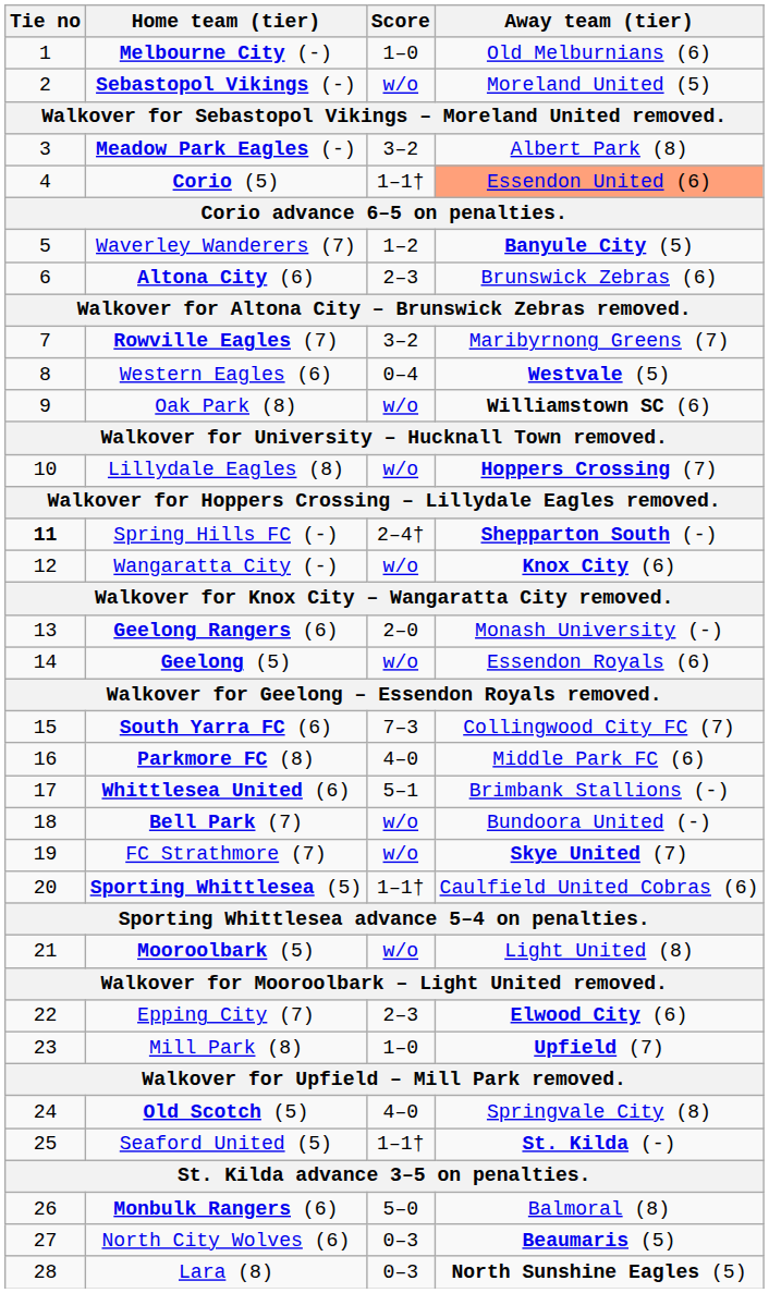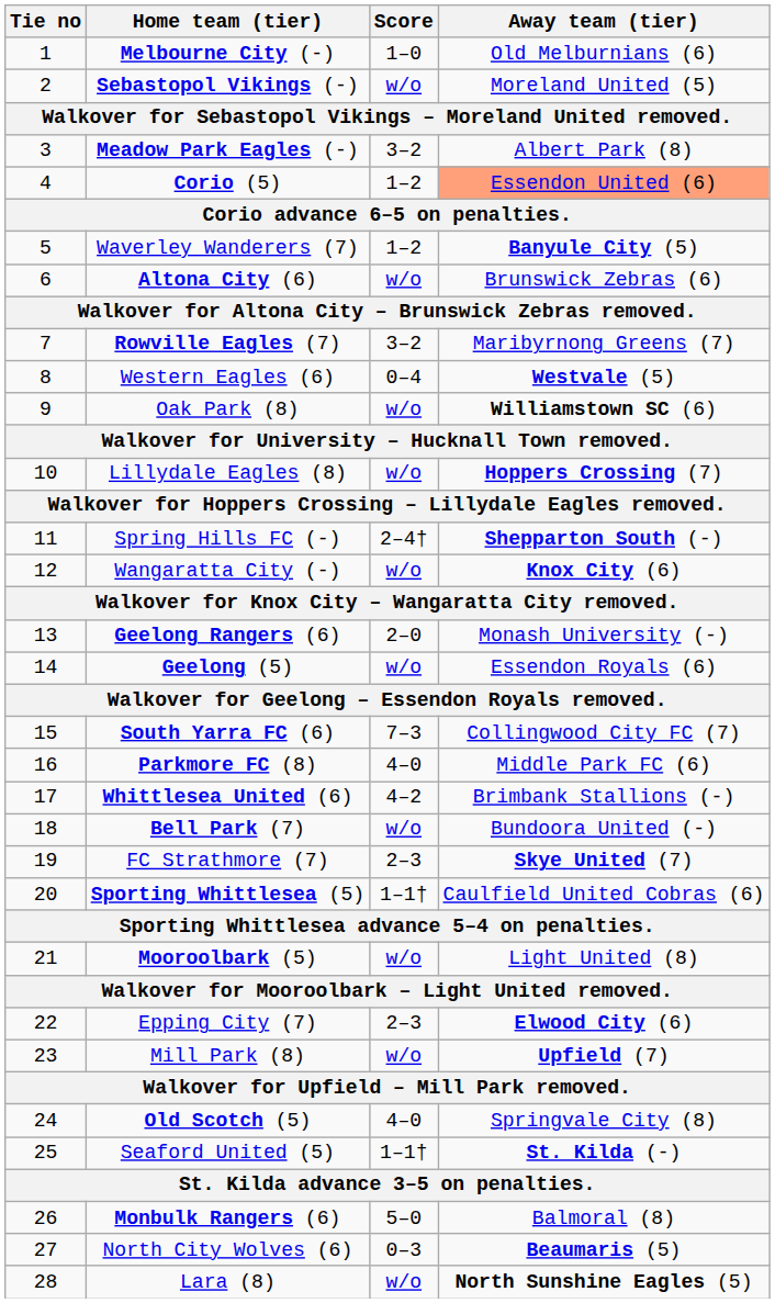 <table class="wikitable" style="text-align:center">
 <tr>
 <th>Tie no</th>
 <th>Home team (tier)</th>
 <th>Score</th>
 <th>Away team (tier)</th>
 </tr>
 <tr>
 <td>1</td>
 <td><strong><a href='#'>Melbourne City</a></strong> (-)</td>
 <td>1–0</td>
 <td><a href='#'>Old Melburnians</a> (6)</td>
 </tr>
 <tr>
 <td>2</td>
 <td><strong><a href='#'>Sebastopol Vikings</a></strong> (-)</td>
 <td><a href='#'>w/o</a></td>
 <td><a href='#'>Moreland United</a> (5)</td>
 </tr>
 <tr>
 <th colspan=4>Walkover for Sebastopol Vikings – Moreland United removed.</th>
 </tr>
 <tr>
 <td>3</td>
 <td><strong><a href='#'>Meadow Park Eagles</a></strong> (-)</td>
 <td>3–2</td>
 <td><a href='#'>Albert Park</a> (8)</td>
 </tr>
 <tr>
 <td>4</td>
 <td><strong><a href='#'>Corio</a></strong> (5)</td>
-<td>1–1†</td>
+<td>1–2</td>
 <td style="background: lightsalmon;"><a href='#'>Essendon United</a> (6)</td>
 </tr>
 <tr>
 <th colspan=4>Corio advance 6–5 on penalties.</th>
 </tr>
 <tr>
 <td>5</td>
 <td><a href='#'>Waverley Wanderers</a> (7)</td>
 <td>1–2</td>
 <td><strong><a href='#'>Banyule City</a></strong> (5)</td>
 </tr>
 <tr>
 <td>6</td>
 <td><strong><a href='#'>Altona City</a></strong> (6)</td>
-<td>2–3</td>
+<td><a href='#'>w/o</a></td>
 <td><a href='#'>Brunswick Zebras</a> (6)</td>
 </tr>
 <tr>
 <th colspan=4>Walkover for Altona City – Brunswick Zebras removed.</th>
 </tr>
 <tr>
 <td>7</td>
 <td><strong><a href='#'>Rowville Eagles</a></strong> (7)</td>
 <td>3–2</td>
 <td><a href='#'>Maribyrnong Greens</a> (7)</td>
 </tr>
 <tr>
 <td>8</td>
 <td><a href='#'>Western Eagles</a> (6)</td>
 <td>0–4</td>
 <td><strong><a href='#'>Westvale</a></strong> (5)</td>
 </tr>
 <tr>
 <td>9</td>
 <td><a href='#'>Oak Park</a> (8)</td>
 <td><a href='#'>w/o</a></td>
 <td><strong>Williamstown SC</strong> (6)</td>
 </tr>
 <tr>
 <th colspan=4>Walkover for University – Hucknall Town removed.</th>
 </tr>
 <tr>
 <td>10</td>
 <td><a href='#'>Lillydale Eagles</a> (8)</td>
 <td><a href='#'>w/o</a></td>
 <td><strong><a href='#'>Hoppers Crossing</a></strong> (7)</td>
 </tr>
 <tr>
 <th colspan=4>Walkover for Hoppers Crossing – Lillydale Eagles removed.</th>
 </tr>
 <tr>
-<td><strong>11</strong></td>
+<td>11</td>
 <td><a href='#'>Spring Hills FC</a> (-)</td>
 <td>2–4†</td>
 <td><strong><a href='#'>Shepparton South</a></strong> (-)</td>
 </tr>
 <tr>
 <td>12</td>
 <td><a href='#'>Wangaratta City</a> (-)</td>
 <td><a href='#'>w/o</a></td>
 <td><strong><a href='#'>Knox City</a></strong> (6)</td>
 </tr>
 <tr>
 <th colspan=4>Walkover for Knox City – Wangaratta City removed.</th>
 </tr>
 <tr>
 <td>13</td>
 <td><strong><a href='#'>Geelong Rangers</a></strong> (6)</td>
 <td>2–0</td>
 <td><a href='#'>Monash University</a> (-)</td>
 </tr>
 <tr>
 <td>14</td>
 <td><strong><a href='#'>Geelong</a></strong> (5)</td>
 <td><a href='#'>w/o</a></td>
 <td><a href='#'>Essendon Royals</a> (6)</td>
 </tr>
 <tr>
 <th colspan=4>Walkover for Geelong – Essendon Royals removed.</th>
 </tr>
 <tr>
 <td>15</td>
 <td><strong><a href='#'>South Yarra FC</a></strong> (6)</td>
 <td>7–3</td>
 <td><a href='#'>Collingwood City FC</a> (7)</td>
 </tr>
 <tr>
 <td>16</td>
 <td><strong><a href='#'>Parkmore FC</a></strong> (8)</td>
 <td>4–0</td>
 <td><a href='#'>Middle Park FC</a> (6)</td>
 </tr>
 <tr>
 <td>17</td>
 <td><strong><a href='#'>Whittlesea United</a></strong> (6)</td>
-<td>5–1</td>
+<td>4–2</td>
 <td><a href='#'>Brimbank Stallions</a> (-)</td>
 </tr>
 <tr>
 <td>18</td>
 <td><strong><a href='#'>Bell Park</a></strong> (7)</td>
 <td><a href='#'>w/o</a></td>
 <td><a href='#'>Bundoora United</a> (-)</td>
 </tr>
 <tr>
 <td>19</td>
 <td><a href='#'>FC Strathmore</a> (7)</td>
-<td><a href='#'>w/o</a></td>
+<td>2–3</td>
 <td><strong><a href='#'>Skye United</a></strong> (7)</td>
 </tr>
 <tr>
 <td>20</td>
 <td><strong><a href='#'>Sporting Whittlesea</a></strong> (5)</td>
 <td>1–1†</td>
 <td><a href='#'>Caulfield United Cobras</a> (6)</td>
 </tr>
 <tr>
 <th colspan=4>Sporting Whittlesea advance 5–4 on penalties.</th>
 </tr>
 <tr>
 <td>21</td>
 <td><strong><a href='#'>Mooroolbark</a></strong> (5)</td>
 <td><a href='#'>w/o</a></td>
 <td><a href='#'>Light United</a> (8)</td>
 </tr>
 <tr>
 <th colspan=4>Walkover for Mooroolbark – Light United removed.</th>
 </tr>
 <tr>
 <td>22</td>
 <td><a href='#'>Epping City</a> (7)</td>
 <td>2–3</td>
 <td><strong><a href='#'>Elwood City</a></strong> (6)</td>
 </tr>
 <tr>
 <td>23</td>
 <td><a href='#'>Mill Park</a> (8)</td>
-<td>1–0</td>
+<td><a href='#'>w/o</a></td>
 <td><strong><a href='#'>Upfield</a></strong> (7)</td>
 </tr>
 <tr>
 <th colspan=4>Walkover for Upfield – Mill Park removed.</th>
 </tr>
 <tr>
 <td>24</td>
 <td><strong><a href='#'>Old Scotch</a></strong> (5)</td>
 <td>4–0</td>
 <td><a href='#'>Springvale City</a> (8)</td>
 </tr>
 <tr>
 <td>25</td>
 <td><a href='#'>Seaford United</a> (5)</td>
 <td>1–1†</td>
 <td><strong><a href='#'>St. Kilda</a></strong> (-)</td>
 </tr>
 <tr>
 <th colspan=4>St. Kilda advance 3–5 on penalties.</th>
 </tr>
 <tr>
 <td>26</td>
 <td><strong><a href='#'>Monbulk Rangers</a></strong> (6)</td>
 <td>5–0</td>
 <td><a href='#'>Balmoral</a> (8)</td>
 </tr>
 <tr>
 <td>27</td>
 <td><a href='#'>North City Wolves</a> (6)</td>
 <td>0–3</td>
 <td><strong><a href='#'>Beaumaris</a></strong> (5)</td>
 </tr>
 <tr>
 <td>28</td>
 <td><a href='#'>Lara</a> (8)</td>
-<td>0–3</td>
+<td><a href='#'>w/o</a></td>
 <td><strong>North Sunshine Eagles</strong> (5)</td>
 </tr>
 </table>
